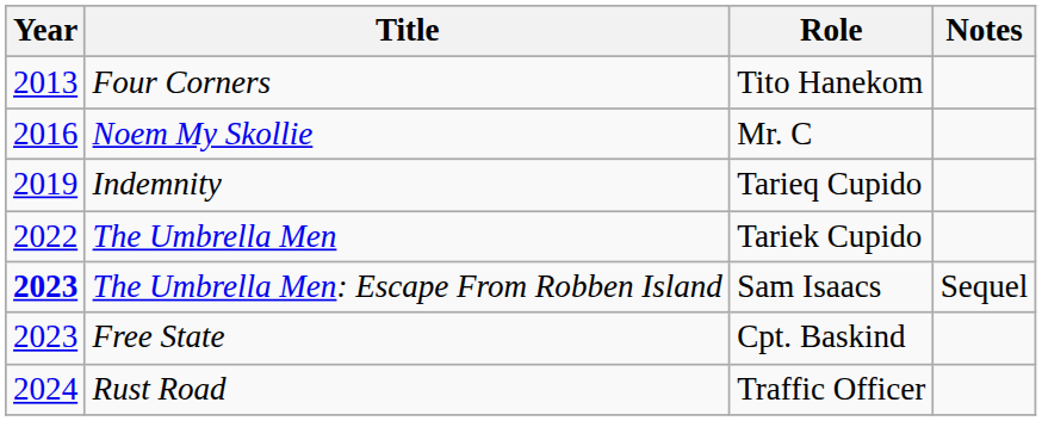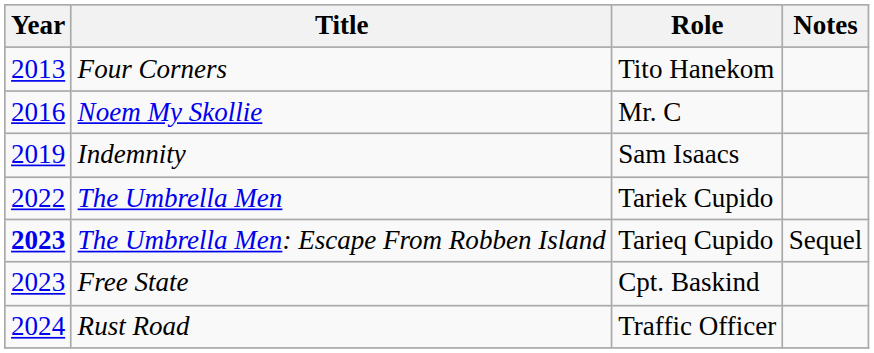 <table class="wikitable sortable">
 <tr>
 <th>Year</th>
 <th>Title</th>
 <th>Role</th>
 <th>Notes</th>
 </tr>
 <tr>
 <td><a href='#'>2013</a></td>
 <td><em>Four Corners</em></td>
 <td>Tito Hanekom</td>
 <td></td>
 </tr>
 <tr>
 <td><a href='#'>2016</a></td>
 <td><em><a href='#'>Noem My Skollie</a></em></td>
 <td>Mr. C</td>
 <td></td>
 </tr>
 <tr>
 <td><a href='#'>2019</a></td>
 <td><em>Indemnity</em></td>
-<td>Tarieq Cupido</td>
+<td>Sam Isaacs</td>
 <td></td>
 </tr>
 <tr>
 <td><a href='#'>2022</a></td>
 <td><em><a href='#'>The Umbrella Men</a></em></td>
 <td>Tariek Cupido</td>
 <td></td>
 </tr>
 <tr>
 <td><strong><a href='#'>2023</a></strong></td>
 <td><em><a href='#'>The Umbrella Men</a>: Escape From Robben Island</em></td>
-<td>Sam Isaacs</td>
+<td>Tarieq Cupido</td>
 <td>Sequel</td>
 </tr>
 <tr>
 <td><a href='#'>2023</a></td>
 <td><em>Free State</em></td>
 <td>Cpt. Baskind</td>
 <td></td>
 </tr>
 <tr>
 <td><a href='#'>2024</a></td>
 <td><em>Rust Road</em></td>
 <td>Traffic Officer</td>
 <td></td>
 </tr>
 </table>
